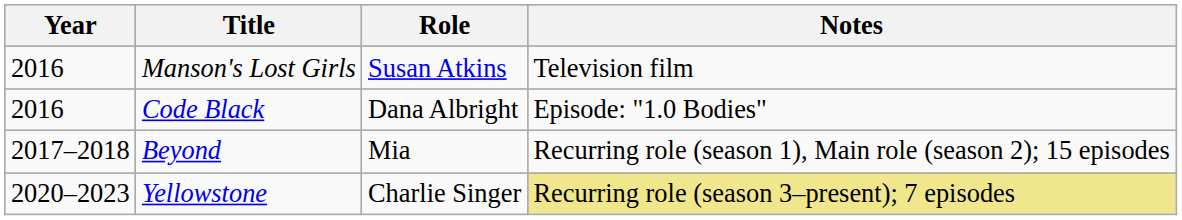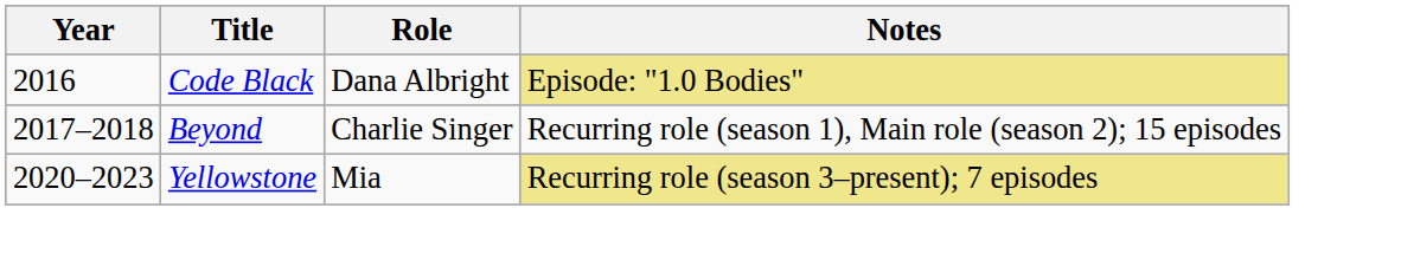 <table class="wikitable sortable">
 <tr>
 <th>Year</th>
 <th>Title</th>
 <th>Role</th>
 <th class="unsortable">Notes</th>
 </tr>
 <tr>
 <td>2016</td>
-<td><em>Manson's Lost Girls</em></td>
-<td><a href='#'>Susan Atkins</a></td>
-<td>Television film</td>
-</tr>
-<tr>
-<td>2016</td>
 <td><em><a href='#'>Code Black</a></em></td>
 <td>Dana Albright</td>
-<td>Episode: "1.0 Bodies"</td>
+<td style="background: khaki;">Episode: "1.0 Bodies"</td>
 </tr>
 <tr>
 <td>2017–2018</td>
 <td><em><a href='#'>Beyond</a></em></td>
-<td>Mia</td>
+<td>Charlie Singer</td>
 <td>Recurring role (season 1), Main role (season 2); 15 episodes</td>
 </tr>
 <tr>
 <td>2020–2023</td>
 <td><em><a href='#'>Yellowstone</a></em></td>
-<td>Charlie Singer</td>
+<td>Mia</td>
 <td style="background: khaki;">Recurring role (season 3–present); 7 episodes</td>
 </tr>
 </table>
